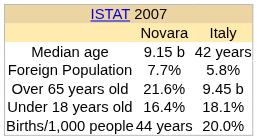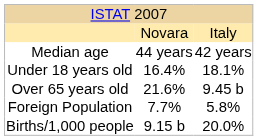 <table cellpadding="1" border="0" style="float:left; margin:0 1em 1em 0; border:1px #bbb solid; border-collapse:collapse; font-size:90%;">
 <tr style="text-align:center; background:#edd5a3;">
 <td colspan="3"><a href='#'>ISTAT</a> 2007</td>
 </tr>
 <tr style="text-align:center;background-color:#ffebad;">
 <td></td>
 <td>Novara</td>
 <td>Italy</td>
 </tr>
 <tr style="text-align:center;">
 <td>Median age</td>
-<td>9.15 b</td>
+<td>44 years</td>
 <td>42 years</td>
+</tr>
+<tr style="text-align:center;">
+<td>Under 18 years old</td>
+<td>16.4%</td>
+<td>18.1%</td>
+</tr>
+<tr style="text-align:center;">
+<td>Over 65 years old</td>
+<td>21.6%</td>
+<td>9.45 b</td>
 </tr>
 <tr style="text-align:center;">
 <td>Foreign Population</td>
 <td>7.7%</td>
 <td>5.8%</td>
 </tr>
 <tr style="text-align:center;">
-<td>Over 65 years old</td>
-<td>21.6%</td>
-<td>9.45 b</td>
-</tr>
-<tr style="text-align:center;">
-<td>Under 18 years old</td>
-<td>16.4%</td>
-<td>18.1%</td>
-</tr>
-<tr style="text-align:center;">
 <td>Births/1,000 people</td>
-<td>44 years</td>
+<td>9.15 b</td>
 <td>20.0%</td>
 </tr>
 </table>
